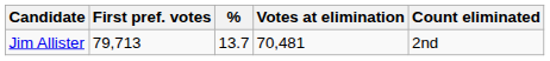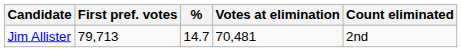 <table class="wikitable">
 <tr>
 <th>Candidate</th>
 <th>First pref. votes</th>
 <th>%</th>
 <th>Votes at elimination</th>
 <th>Count eliminated</th>
 </tr>
 <tr>
 <td><a href='#'>Jim Allister</a></td>
 <td>79,713</td>
-<td>13.7</td>
+<td>14.7</td>
 <td>70,481</td>
 <td>2nd</td>
 </tr>
 </table>
